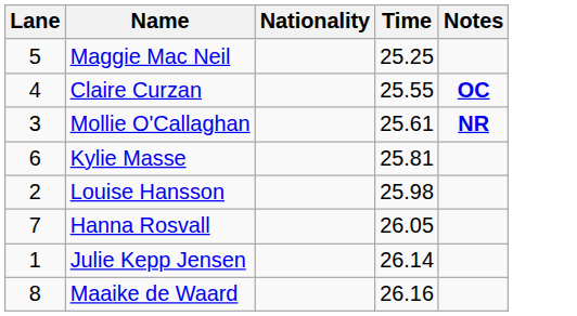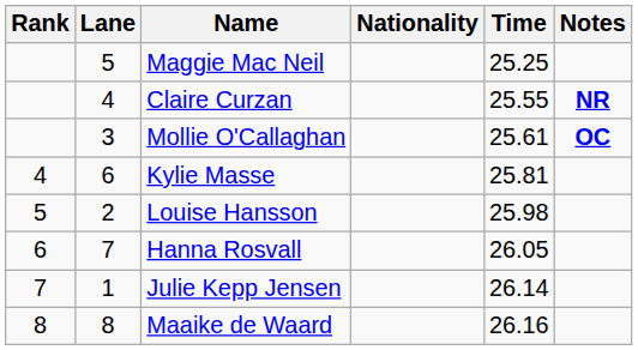 <table class="wikitable sortable" style="text-align:center">
 <tr>
+<th>Rank</th>
 <th>Lane</th>
 <th>Name</th>
 <th>Nationality</th>
 <th>Time</th>
 <th>Notes</th>
 </tr>
 <tr>
+<td></td>
 <td>5</td>
 <td align=left><a href='#'>Maggie Mac Neil</a></td>
 <td align=left></td>
 <td>25.25</td>
 <td></td>
 </tr>
 <tr>
+<td></td>
 <td>4</td>
 <td align=left><a href='#'>Claire Curzan</a></td>
 <td align=left></td>
 <td>25.55</td>
-<td><strong><a href='#'>OC</a></strong></td>
+<td><strong><a href='#'>NR</a></strong></td>
 </tr>
 <tr>
+<td></td>
 <td>3</td>
 <td align=left><a href='#'>Mollie O'Callaghan</a></td>
 <td align=left></td>
 <td>25.61</td>
-<td><strong><a href='#'>NR</a></strong></td>
+<td><strong><a href='#'>OC</a></strong></td>
 </tr>
 <tr>
+<td>4</td>
 <td>6</td>
 <td align=left><a href='#'>Kylie Masse</a></td>
 <td align=left></td>
 <td>25.81</td>
 <td></td>
 </tr>
 <tr>
+<td>5</td>
 <td>2</td>
 <td align=left><a href='#'>Louise Hansson</a></td>
 <td align=left></td>
 <td>25.98</td>
 <td></td>
 </tr>
 <tr>
+<td>6</td>
 <td>7</td>
 <td align=left><a href='#'>Hanna Rosvall</a></td>
 <td align=left></td>
 <td>26.05</td>
 <td></td>
 </tr>
 <tr>
+<td>7</td>
 <td>1</td>
 <td align=left><a href='#'>Julie Kepp Jensen</a></td>
 <td align=left></td>
 <td>26.14</td>
 <td></td>
 </tr>
 <tr>
 <td>8</td>
+<td>8</td>
 <td align=left><a href='#'>Maaike de Waard</a></td>
 <td align=left></td>
 <td>26.16</td>
 <td></td>
 </tr>
 </table>
